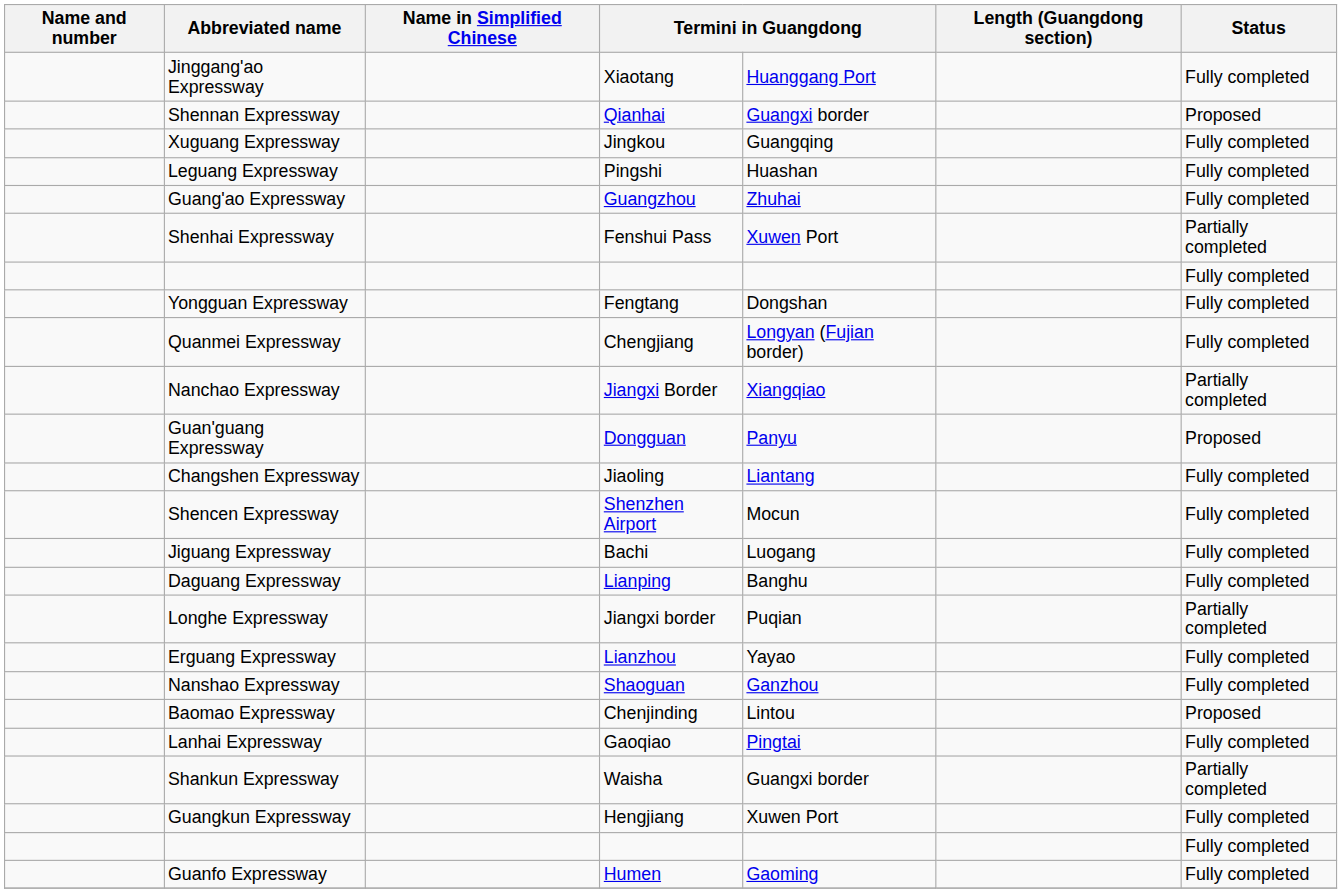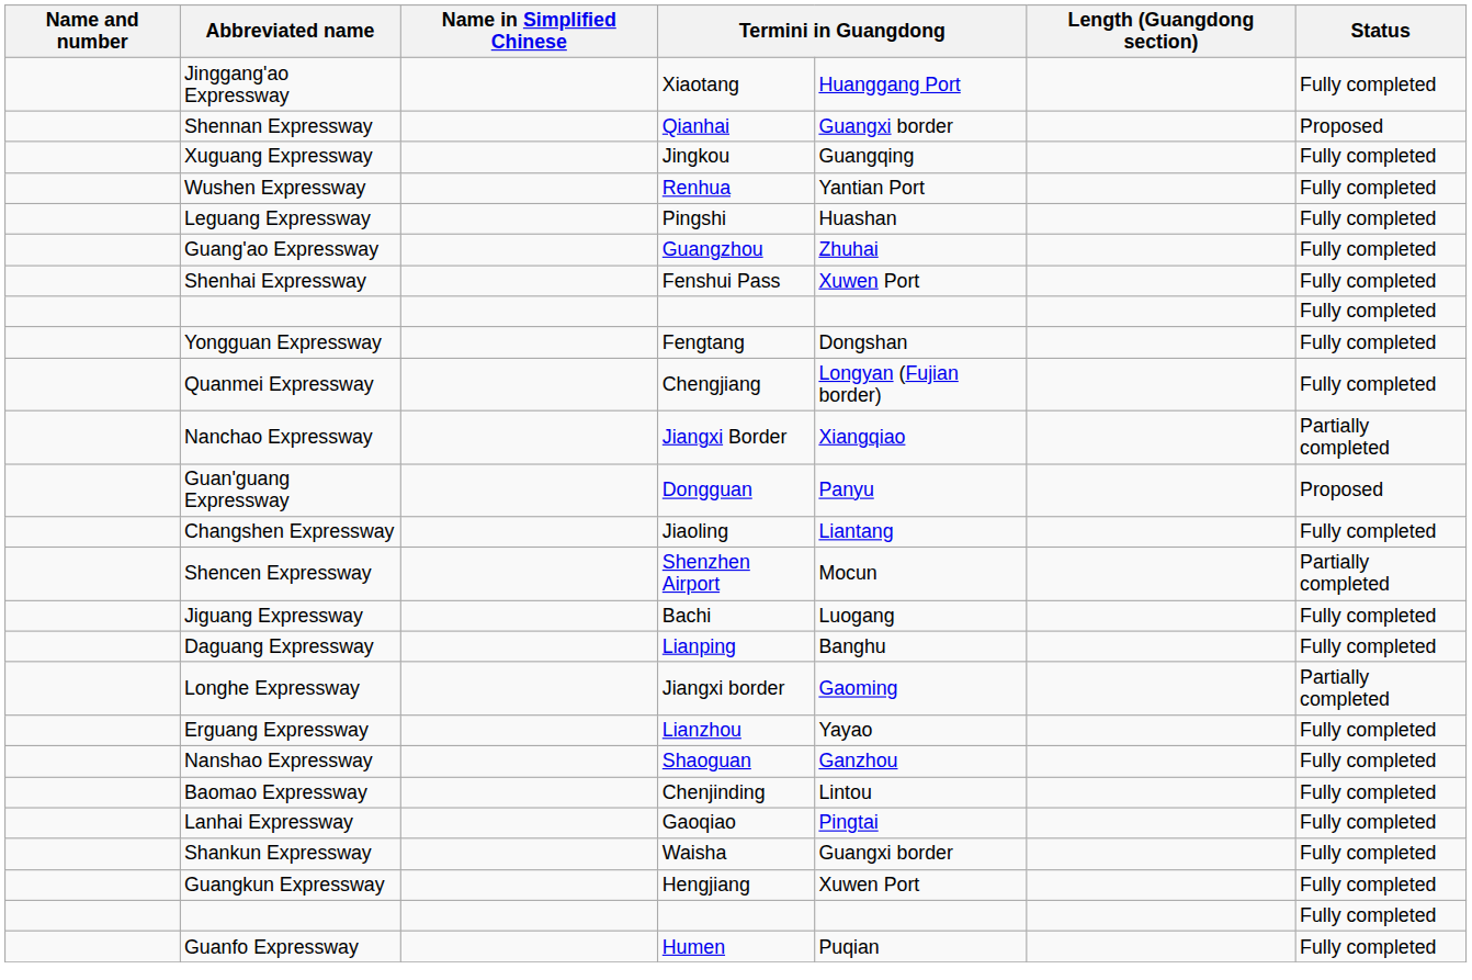 <table class="wikitable" width="95%">
 <tr>
 <th>Name and number</th>
 <th>Abbreviated name</th>
 <th>Name in <a href='#'>Simplified Chinese</a></th>
 <th colspan="2">Termini in Guangdong</th>
 <th>Length (Guangdong section)</th>
 <th>Status</th>
 </tr>
 <tr>
 <td></td>
 <td>Jinggang'ao Expressway</td>
 <td></td>
 <td>Xiaotang</td>
 <td><a href='#'>Huanggang Port</a></td>
 <td></td>
 <td>Fully completed</td>
 </tr>
 <tr>
 <td></td>
 <td>Shennan Expressway</td>
 <td></td>
 <td><a href='#'>Qianhai</a></td>
 <td><a href='#'>Guangxi</a> border</td>
 <td></td>
 <td>Proposed</td>
 </tr>
 <tr>
 <td></td>
 <td>Xuguang Expressway</td>
 <td></td>
 <td>Jingkou</td>
 <td>Guangqing</td>
 <td></td>
 <td>Fully completed</td>
 </tr>
 <tr>
 <td></td>
+<td>Wushen Expressway</td>
+<td></td>
+<td><a href='#'>Renhua</a></td>
+<td>Yantian Port</td>
+<td></td>
+<td>Fully completed</td>
+</tr>
+<tr>
+<td></td>
 <td>Leguang Expressway</td>
 <td></td>
 <td>Pingshi</td>
 <td>Huashan</td>
 <td></td>
 <td>Fully completed</td>
 </tr>
 <tr>
 <td></td>
 <td>Guang'ao Expressway</td>
 <td></td>
 <td><a href='#'>Guangzhou</a></td>
 <td><a href='#'>Zhuhai</a></td>
 <td></td>
 <td>Fully completed</td>
 </tr>
 <tr>
 <td></td>
 <td>Shenhai Expressway</td>
 <td></td>
 <td>Fenshui Pass</td>
 <td><a href='#'>Xuwen</a> Port</td>
 <td></td>
-<td>Partially completed</td>
+<td>Fully completed</td>
 </tr>
 <tr>
 <td></td>
 <td></td>
 <td></td>
 <td></td>
 <td></td>
 <td></td>
 <td>Fully completed</td>
 </tr>
 <tr>
 <td></td>
 <td>Yongguan Expressway</td>
 <td></td>
 <td>Fengtang</td>
 <td>Dongshan</td>
 <td></td>
 <td>Fully completed</td>
 </tr>
 <tr>
 <td></td>
 <td>Quanmei Expressway</td>
 <td></td>
 <td>Chengjiang</td>
 <td><a href='#'>Longyan</a> (<a href='#'>Fujian</a> border)</td>
 <td></td>
 <td>Fully completed</td>
 </tr>
 <tr>
 <td></td>
 <td>Nanchao Expressway</td>
 <td></td>
 <td><a href='#'>Jiangxi</a> Border</td>
 <td><a href='#'>Xiangqiao</a></td>
 <td></td>
 <td>Partially completed</td>
 </tr>
 <tr>
 <td></td>
 <td>Guan'guang Expressway</td>
 <td></td>
 <td><a href='#'>Dongguan</a></td>
 <td><a href='#'>Panyu</a></td>
 <td></td>
 <td>Proposed</td>
 </tr>
 <tr>
 <td></td>
 <td>Changshen Expressway</td>
 <td></td>
 <td>Jiaoling</td>
 <td><a href='#'>Liantang</a></td>
 <td></td>
 <td>Fully completed</td>
 </tr>
 <tr>
 <td></td>
 <td>Shencen Expressway</td>
 <td></td>
 <td><a href='#'>Shenzhen Airport</a></td>
 <td>Mocun</td>
 <td></td>
-<td>Fully completed</td>
+<td>Partially completed</td>
 </tr>
 <tr>
 <td></td>
 <td>Jiguang Expressway</td>
 <td></td>
 <td>Bachi</td>
 <td>Luogang</td>
 <td></td>
 <td>Fully completed</td>
 </tr>
 <tr>
 <td></td>
 <td>Daguang Expressway</td>
 <td></td>
 <td><a href='#'>Lianping</a></td>
 <td>Banghu</td>
 <td></td>
 <td>Fully completed</td>
 </tr>
 <tr>
 <td></td>
 <td>Longhe Expressway</td>
 <td></td>
 <td>Jiangxi border</td>
-<td>Puqian</td>
+<td><a href='#'>Gaoming</a></td>
 <td></td>
 <td>Partially completed</td>
 </tr>
 <tr>
 <td></td>
 <td>Erguang Expressway</td>
 <td></td>
 <td><a href='#'>Lianzhou</a></td>
 <td>Yayao</td>
 <td></td>
 <td>Fully completed</td>
 </tr>
 <tr>
 <td></td>
 <td>Nanshao Expressway</td>
 <td></td>
 <td><a href='#'>Shaoguan</a></td>
 <td><a href='#'>Ganzhou</a></td>
 <td></td>
 <td>Fully completed</td>
 </tr>
 <tr>
 <td></td>
 <td>Baomao Expressway</td>
 <td></td>
 <td>Chenjinding</td>
 <td>Lintou</td>
 <td></td>
-<td>Proposed</td>
+<td>Fully completed</td>
 </tr>
 <tr>
 <td></td>
 <td>Lanhai Expressway</td>
 <td></td>
 <td>Gaoqiao</td>
 <td><a href='#'>Pingtai</a></td>
 <td></td>
 <td>Fully completed</td>
 </tr>
 <tr>
 <td></td>
 <td>Shankun Expressway</td>
 <td></td>
 <td>Waisha</td>
 <td>Guangxi border</td>
 <td></td>
-<td>Partially completed</td>
+<td>Fully completed</td>
 </tr>
 <tr>
 <td></td>
 <td>Guangkun Expressway</td>
 <td></td>
 <td>Hengjiang</td>
 <td>Xuwen Port</td>
 <td></td>
 <td>Fully completed</td>
 </tr>
 <tr>
 <td></td>
 <td></td>
 <td></td>
 <td></td>
 <td></td>
 <td></td>
 <td>Fully completed</td>
 </tr>
 <tr>
 <td></td>
 <td>Guanfo Expressway</td>
 <td></td>
 <td><a href='#'>Humen</a></td>
-<td><a href='#'>Gaoming</a></td>
+<td>Puqian</td>
 <td></td>
 <td>Fully completed</td>
 </tr>
 <tr>
 </tr>
 </table>
